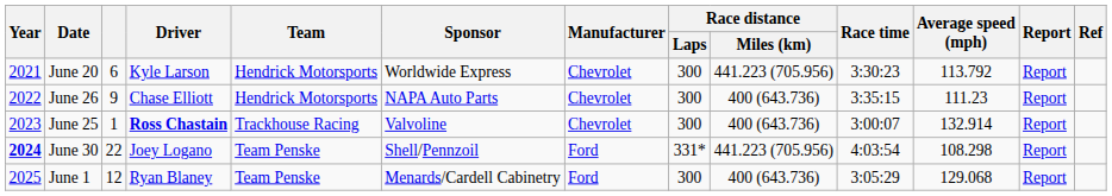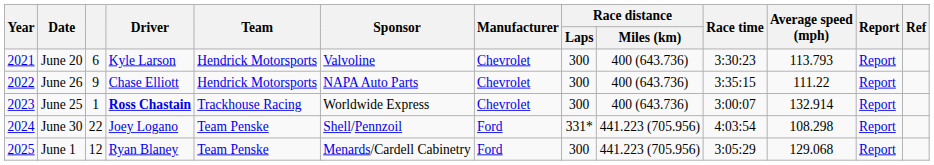 <table class="wikitable" style="font-size: 95%;">
 <tr>
 <th rowspan=2>Year</th>
 <th rowspan=2>Date</th>
 <th rowspan=2></th>
 <th rowspan=2>Driver</th>
 <th rowspan=2>Team</th>
 <th rowspan=2>Sponsor</th>
 <th rowspan=2>Manufacturer</th>
 <th colspan=2>Race distance</th>
 <th rowspan=2>Race time</th>
 <th rowspan=2>Average speed<br>(mph)</th>
 <th rowspan=2>Report</th>
 <th rowspan=2>Ref</th>
 </tr>
 <tr>
 <th>Laps</th>
 <th>Miles (km)</th>
 </tr>
 <tr>
 <td><a href='#'>2021</a></td>
 <td>June 20</td>
 <td align=center>6</td>
 <td><a href='#'>Kyle Larson</a></td>
 <td><a href='#'>Hendrick Motorsports</a></td>
-<td>Worldwide Express</td>
+<td><a href='#'>Valvoline</a></td>
 <td><a href='#'>Chevrolet</a></td>
 <td align=center>300</td>
-<td align="center">441.223 (705.956)</td>
+<td align=center>400 (643.736)</td>
 <td align=center>3:30:23</td>
-<td align=center>113.792</td>
+<td align=center>113.793</td>
 <td><a href='#'>Report</a></td>
 <td align=center></td>
 </tr>
 <tr>
 <td><a href='#'>2022</a></td>
 <td>June 26</td>
 <td align=center>9</td>
 <td><a href='#'>Chase Elliott</a></td>
 <td><a href='#'>Hendrick Motorsports</a></td>
 <td><a href='#'>NAPA Auto Parts</a></td>
 <td><a href='#'>Chevrolet</a></td>
 <td align=center>300</td>
 <td align=center>400 (643.736)</td>
 <td align=center>3:35:15</td>
-<td align=center>111.23</td>
+<td align=center>111.22</td>
 <td><a href='#'>Report</a></td>
 <td align=center></td>
 </tr>
 <tr>
 <td><a href='#'>2023</a></td>
 <td>June 25</td>
 <td align=center>1</td>
 <td><strong><a href='#'>Ross Chastain</a></strong></td>
 <td><a href='#'>Trackhouse Racing</a></td>
-<td><a href='#'>Valvoline</a></td>
+<td>Worldwide Express</td>
 <td><a href='#'>Chevrolet</a></td>
 <td align=center>300</td>
 <td align=center>400 (643.736)</td>
 <td align=center>3:00:07</td>
 <td align=center>132.914</td>
 <td><a href='#'>Report</a></td>
 <td align=center></td>
 </tr>
 <tr>
-<td><strong><a href='#'>2024</a></strong></td>
+<td><a href='#'>2024</a></td>
 <td>June 30</td>
 <td align="center">22</td>
 <td><a href='#'>Joey Logano</a></td>
 <td><a href='#'>Team Penske</a></td>
 <td><a href='#'>Shell</a>/<a href='#'>Pennzoil</a></td>
 <td><a href='#'>Ford</a></td>
 <td align="center">331*</td>
 <td align="center">441.223 (705.956)</td>
 <td align="center">4:03:54</td>
 <td align="center">108.298</td>
 <td><a href='#'>Report</a></td>
 <td align="center"></td>
 </tr>
 <tr>
 <td><a href='#'>2025</a></td>
 <td>June 1</td>
 <td align="center">12</td>
 <td><a href='#'>Ryan Blaney</a></td>
 <td><a href='#'>Team Penske</a></td>
 <td><a href='#'>Menards</a>/Cardell Cabinetry</td>
 <td><a href='#'>Ford</a></td>
 <td align="center">300</td>
-<td align="center">400 (643.736)</td>
+<td align="center">441.223 (705.956)</td>
 <td align="center">3:05:29</td>
 <td align="center">129.068</td>
 <td><a href='#'>Report</a></td>
 <td align="center"></td>
 </tr>
 </table>
